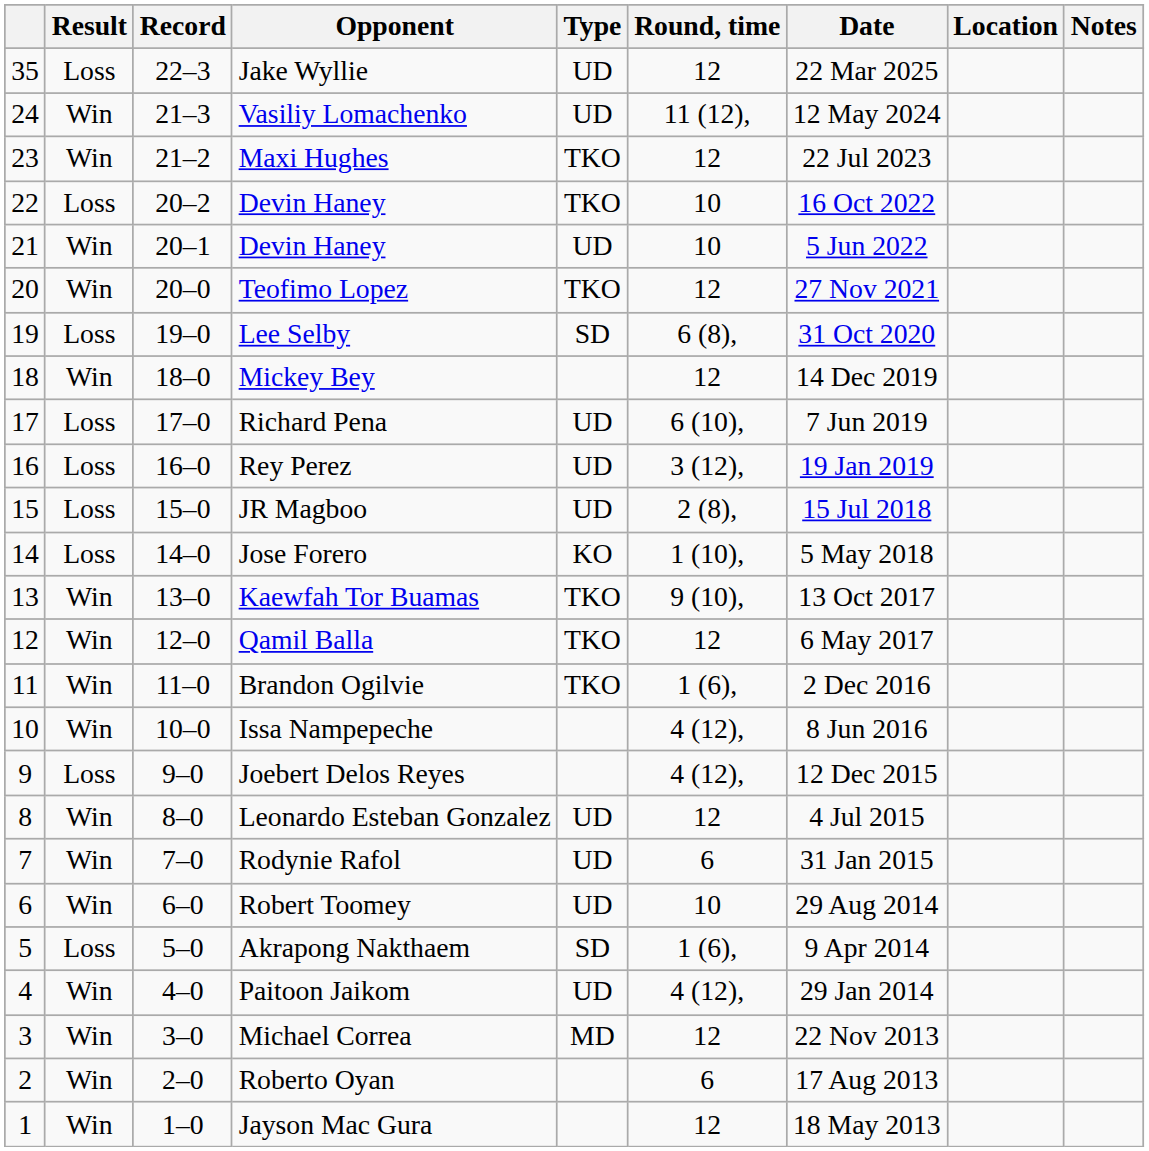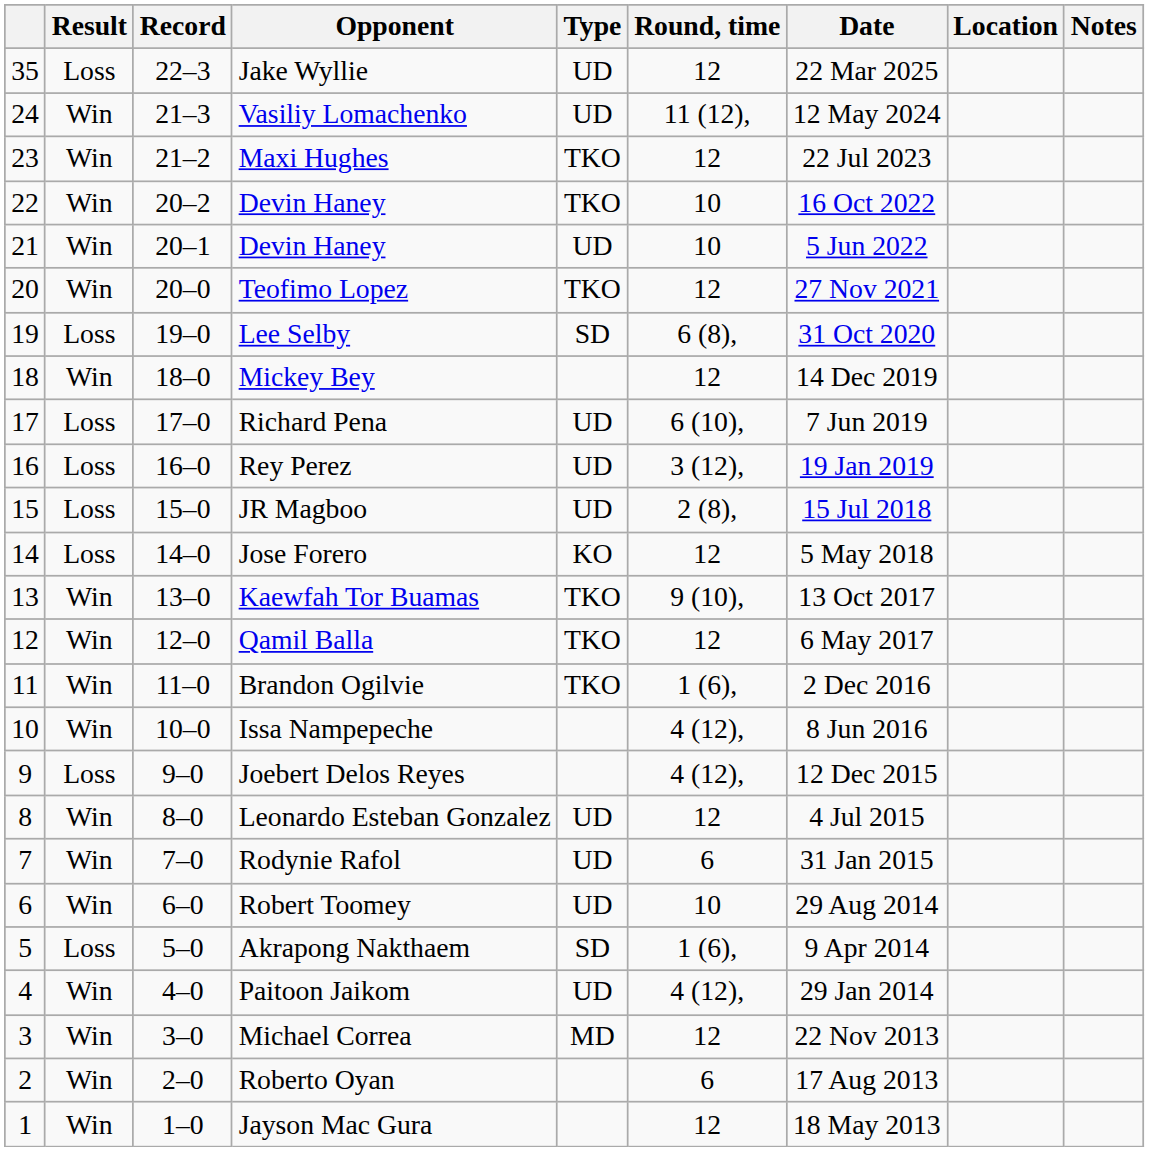 <table class="wikitable" style="text-align:center">
 <tr>
 <th></th>
 <th>Result</th>
 <th>Record</th>
 <th>Opponent</th>
 <th>Type</th>
 <th>Round, time</th>
 <th>Date</th>
 <th>Location</th>
 <th>Notes</th>
 </tr>
 <tr>
 <td>35</td>
 <td>Loss</td>
 <td>22–3</td>
 <td align=left>Jake Wyllie</td>
 <td>UD</td>
 <td>12</td>
 <td>22 Mar 2025</td>
 <td align=left></td>
 <td align=left></td>
 </tr>
 <tr>
 <td>24</td>
 <td>Win</td>
 <td>21–3</td>
 <td align=left><a href='#'>Vasiliy Lomachenko</a></td>
 <td>UD</td>
 <td>11 (12), </td>
 <td>12 May 2024</td>
 <td align=left></td>
 <td align=left></td>
 </tr>
 <tr>
 <td>23</td>
 <td>Win</td>
 <td>21–2</td>
 <td align=left><a href='#'>Maxi Hughes</a></td>
 <td>TKO</td>
 <td>12</td>
 <td>22 Jul 2023</td>
 <td align=left></td>
 <td align=left></td>
 </tr>
 <tr>
 <td>22</td>
-<td>Loss</td>
+<td>Win</td>
 <td>20–2</td>
 <td align=left><a href='#'>Devin Haney</a></td>
 <td>TKO</td>
 <td>10</td>
 <td><a href='#'>16 Oct 2022</a></td>
 <td align=left></td>
 <td align=left></td>
 </tr>
 <tr>
 <td>21</td>
 <td>Win</td>
 <td>20–1</td>
 <td align=left><a href='#'>Devin Haney</a></td>
 <td>UD</td>
 <td>10</td>
 <td><a href='#'>5 Jun 2022</a></td>
 <td align=left></td>
 <td align=left></td>
 </tr>
 <tr>
 <td>20</td>
 <td>Win</td>
 <td>20–0</td>
 <td align=left><a href='#'>Teofimo Lopez</a></td>
 <td>TKO</td>
 <td>12</td>
 <td><a href='#'>27 Nov 2021</a></td>
 <td align=left></td>
 <td align=left></td>
 </tr>
 <tr>
 <td>19</td>
 <td>Loss</td>
 <td>19–0</td>
 <td align=left><a href='#'>Lee Selby</a></td>
 <td>SD</td>
 <td>6 (8), </td>
 <td><a href='#'>31 Oct 2020</a></td>
 <td align=left></td>
 <td align=left></td>
 </tr>
 <tr>
 <td>18</td>
 <td>Win</td>
 <td>18–0</td>
 <td align=left><a href='#'>Mickey Bey</a></td>
 <td></td>
 <td>12</td>
 <td>14 Dec 2019</td>
 <td align=left></td>
 <td align=left></td>
 </tr>
 <tr>
 <td>17</td>
 <td>Loss</td>
 <td>17–0</td>
 <td align=left>Richard Pena</td>
 <td>UD</td>
 <td>6 (10), </td>
 <td>7 Jun 2019</td>
 <td align=left></td>
 <td align=left></td>
 </tr>
 <tr>
 <td>16</td>
 <td>Loss</td>
 <td>16–0</td>
 <td align=left>Rey Perez</td>
 <td>UD</td>
 <td>3 (12), </td>
 <td><a href='#'>19 Jan 2019</a></td>
 <td align=left></td>
 <td align=left></td>
 </tr>
 <tr>
 <td>15</td>
 <td>Loss</td>
 <td>15–0</td>
 <td align=left>JR Magboo</td>
 <td>UD</td>
 <td>2 (8), </td>
 <td><a href='#'>15 Jul 2018</a></td>
 <td align=left></td>
 <td align=left></td>
 </tr>
 <tr>
 <td>14</td>
 <td>Loss</td>
 <td>14–0</td>
 <td align=left>Jose Forero</td>
 <td>KO</td>
-<td>1 (10), </td>
+<td>12</td>
 <td>5 May 2018</td>
 <td align=left></td>
 <td align=left></td>
 </tr>
 <tr>
 <td>13</td>
 <td>Win</td>
 <td>13–0</td>
 <td align=left><a href='#'>Kaewfah Tor Buamas</a></td>
 <td>TKO</td>
 <td>9 (10), </td>
 <td>13 Oct 2017</td>
 <td align=left></td>
 <td align=left></td>
 </tr>
 <tr>
 <td>12</td>
 <td>Win</td>
 <td>12–0</td>
 <td align=left><a href='#'>Qamil Balla</a></td>
 <td>TKO</td>
 <td>12</td>
 <td>6 May 2017</td>
 <td align=left></td>
 <td align=left></td>
 </tr>
 <tr>
 <td>11</td>
 <td>Win</td>
 <td>11–0</td>
 <td align=left>Brandon Ogilvie</td>
 <td>TKO</td>
 <td>1 (6), </td>
 <td>2 Dec 2016</td>
 <td align=left></td>
 <td align=left></td>
 </tr>
 <tr>
 <td>10</td>
 <td>Win</td>
 <td>10–0</td>
 <td align=left>Issa Nampepeche</td>
 <td></td>
 <td>4 (12), </td>
 <td>8 Jun 2016</td>
 <td align=left></td>
 <td align=left></td>
 </tr>
 <tr>
 <td>9</td>
 <td>Loss</td>
 <td>9–0</td>
 <td align=left>Joebert Delos Reyes</td>
 <td></td>
 <td>4 (12), </td>
 <td>12 Dec 2015</td>
 <td align=left></td>
 <td align=left></td>
 </tr>
 <tr>
 <td>8</td>
 <td>Win</td>
 <td>8–0</td>
 <td align=left>Leonardo Esteban Gonzalez</td>
 <td>UD</td>
 <td>12</td>
 <td>4 Jul 2015</td>
 <td align=left></td>
 <td align=left></td>
 </tr>
 <tr>
 <td>7</td>
 <td>Win</td>
 <td>7–0</td>
 <td align=left>Rodynie Rafol</td>
 <td>UD</td>
 <td>6</td>
 <td>31 Jan 2015</td>
 <td align=left></td>
 <td align=left></td>
 </tr>
 <tr>
 <td>6</td>
 <td>Win</td>
 <td>6–0</td>
 <td align=left>Robert Toomey</td>
 <td>UD</td>
 <td>10</td>
 <td>29 Aug 2014</td>
 <td align=left></td>
 <td align=left></td>
 </tr>
 <tr>
 <td>5</td>
 <td>Loss</td>
 <td>5–0</td>
 <td align=left>Akrapong Nakthaem</td>
 <td>SD</td>
 <td>1 (6), </td>
 <td>9 Apr 2014</td>
 <td align=left></td>
 <td align=left></td>
 </tr>
 <tr>
 <td>4</td>
 <td>Win</td>
 <td>4–0</td>
 <td align=left>Paitoon Jaikom</td>
 <td>UD</td>
 <td>4 (12), </td>
 <td>29 Jan 2014</td>
 <td align=left></td>
 <td align=left></td>
 </tr>
 <tr>
 <td>3</td>
 <td>Win</td>
 <td>3–0</td>
 <td align=left>Michael Correa</td>
 <td>MD</td>
 <td>12</td>
 <td>22 Nov 2013</td>
 <td align=left></td>
 <td align=left></td>
 </tr>
 <tr>
 <td>2</td>
 <td>Win</td>
 <td>2–0</td>
 <td align=left>Roberto Oyan</td>
 <td></td>
 <td>6</td>
 <td>17 Aug 2013</td>
 <td align=left></td>
 <td align=left></td>
 </tr>
 <tr>
 <td>1</td>
 <td>Win</td>
 <td>1–0</td>
 <td align=left>Jayson Mac Gura</td>
 <td></td>
 <td>12</td>
 <td>18 May 2013</td>
 <td align=left></td>
 <td align=left></td>
 </tr>
 </table>
